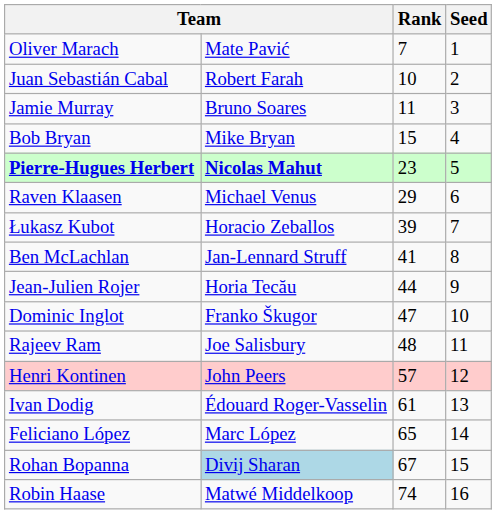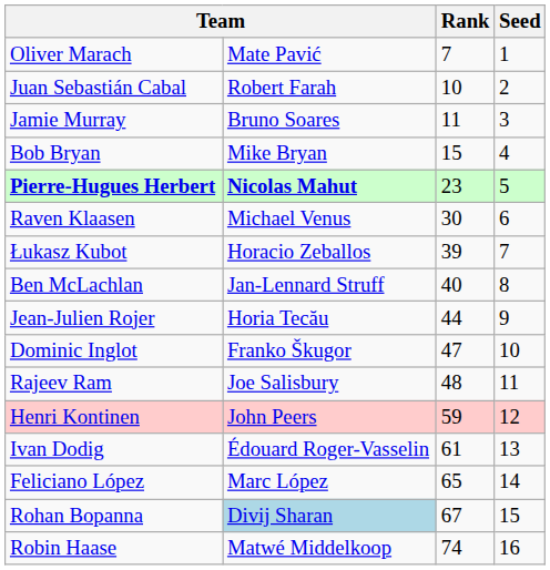 <table class="wikitable">
 <tr>
 <th width="325" colspan=2>Team</th>
 <th>Rank</th>
 <th>Seed</th>
 </tr>
 <tr>
 <td> <a href='#'>Oliver Marach</a></td>
 <td> <a href='#'>Mate Pavić</a></td>
 <td>7</td>
 <td>1</td>
 </tr>
 <tr>
 <td> <a href='#'>Juan Sebastián Cabal</a></td>
 <td> <a href='#'>Robert Farah</a></td>
 <td>10</td>
 <td>2</td>
 </tr>
 <tr>
 <td> <a href='#'>Jamie Murray</a></td>
 <td> <a href='#'>Bruno Soares</a></td>
 <td>11</td>
 <td>3</td>
 </tr>
 <tr>
 <td> <a href='#'>Bob Bryan</a></td>
 <td> <a href='#'>Mike Bryan</a></td>
 <td>15</td>
 <td>4</td>
 </tr>
 <tr style="background:#cfc;">
 <td> <strong><a href='#'>Pierre-Hugues Herbert</a></strong></td>
 <td> <strong><a href='#'>Nicolas Mahut</a></strong></td>
 <td>23</td>
 <td>5</td>
 </tr>
 <tr>
 <td> <a href='#'>Raven Klaasen</a></td>
 <td> <a href='#'>Michael Venus</a></td>
-<td>29</td>
+<td>30</td>
 <td>6</td>
 </tr>
 <tr>
 <td> <a href='#'>Łukasz Kubot</a></td>
 <td> <a href='#'>Horacio Zeballos</a></td>
 <td>39</td>
 <td>7</td>
 </tr>
 <tr>
 <td> <a href='#'>Ben McLachlan</a></td>
 <td> <a href='#'>Jan-Lennard Struff</a></td>
-<td>41</td>
+<td>40</td>
 <td>8</td>
 </tr>
 <tr>
 <td> <a href='#'>Jean-Julien Rojer</a></td>
 <td> <a href='#'>Horia Tecău</a></td>
 <td>44</td>
 <td>9</td>
 </tr>
 <tr>
 <td> <a href='#'>Dominic Inglot</a></td>
 <td> <a href='#'>Franko Škugor</a></td>
 <td>47</td>
 <td>10</td>
 </tr>
 <tr>
 <td> <a href='#'>Rajeev Ram</a></td>
 <td> <a href='#'>Joe Salisbury</a></td>
 <td>48</td>
 <td>11</td>
 </tr>
 <tr style="background:#fcc;">
 <td> <a href='#'>Henri Kontinen</a></td>
 <td> <a href='#'>John Peers</a></td>
-<td>57</td>
+<td>59</td>
 <td>12</td>
 </tr>
 <tr>
 <td> <a href='#'>Ivan Dodig</a></td>
 <td> <a href='#'>Édouard Roger-Vasselin</a></td>
 <td>61</td>
 <td>13</td>
 </tr>
 <tr>
 <td> <a href='#'>Feliciano López</a></td>
 <td> <a href='#'>Marc López</a></td>
 <td>65</td>
 <td>14</td>
 </tr>
 <tr>
 <td> <a href='#'>Rohan Bopanna</a></td>
 <td style="background: lightblue;"> <a href='#'>Divij Sharan</a></td>
 <td>67</td>
 <td>15</td>
 </tr>
 <tr>
 <td> <a href='#'>Robin Haase</a></td>
 <td> <a href='#'>Matwé Middelkoop</a></td>
 <td>74</td>
 <td>16</td>
 </tr>
 </table>
